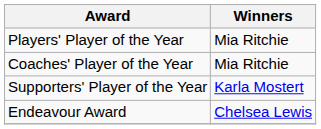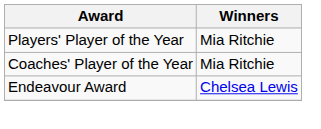 <table class="wikitable collapsible">
 <tr>
 <th>Award</th>
 <th>Winners</th>
 </tr>
 <tr>
 <td>Players' Player of the Year</td>
 <td>Mia Ritchie</td>
 </tr>
 <tr>
 <td>Coaches' Player of the Year</td>
 <td>Mia Ritchie</td>
 </tr>
 <tr>
-<td>Supporters' Player of the Year</td>
-<td><a href='#'>Karla Mostert</a></td>
-</tr>
-<tr>
 <td>Endeavour Award</td>
 <td><a href='#'>Chelsea Lewis</a></td>
 </tr>
 <tr>
 </tr>
 </table>
